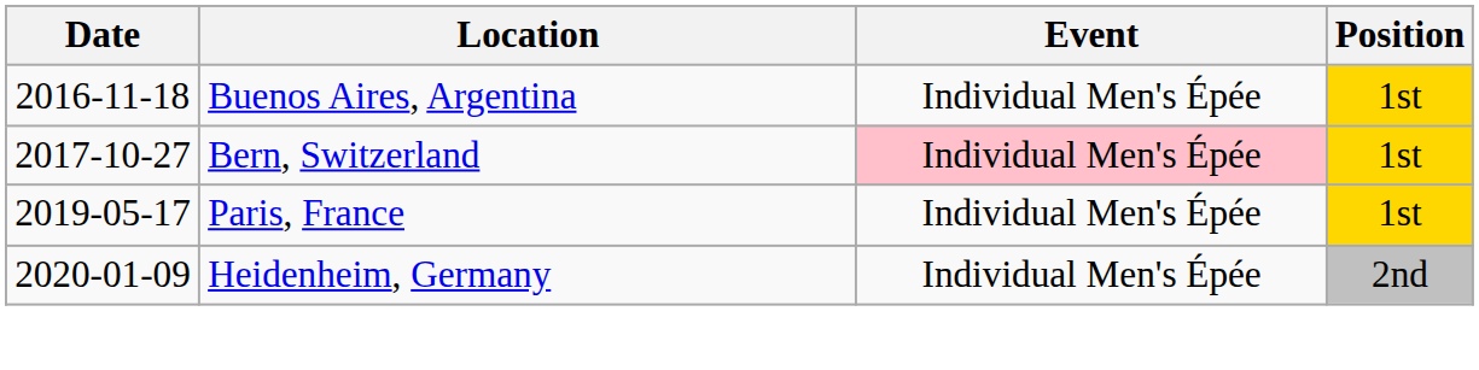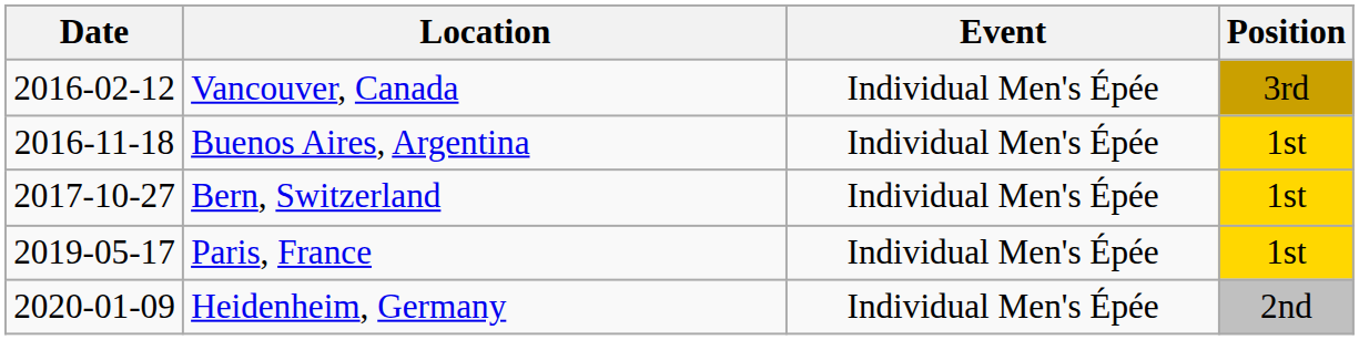 <table class="wikitable" style="text-align:center;">
 <tr>
 <th>Date</th>
 <th style="width:17em">Location</th>
 <th style="width:12em">Event</th>
 <th>Position</th>
+</tr>
+<tr>
+<td>2016-02-12</td>
+<td rowspan="1" align="left"> <a href='#'>Vancouver</a>, <a href='#'>Canada</a></td>
+<td>Individual Men's Épée</td>
+<td bgcolor="caramel">3rd</td>
 </tr>
 <tr>
 <td>2016-11-18</td>
 <td rowspan="1" align="left"> <a href='#'>Buenos Aires</a>, <a href='#'>Argentina</a></td>
 <td>Individual Men's Épée</td>
 <td bgcolor="gold">1st</td>
 </tr>
 <tr>
 <td>2017-10-27</td>
 <td rowspan="1" align="left"> <a href='#'>Bern</a>, <a href='#'>Switzerland</a></td>
-<td style="background: pink;">Individual Men's Épée</td>
+<td>Individual Men's Épée</td>
 <td bgcolor="gold">1st</td>
 </tr>
 <tr>
 <td>2019-05-17</td>
 <td rowspan="1" align="left"> <a href='#'>Paris</a>, <a href='#'>France</a></td>
 <td>Individual Men's Épée</td>
 <td bgcolor="gold">1st</td>
 </tr>
 <tr>
 <td>2020-01-09</td>
 <td rowspan="1" align="left"> <a href='#'>Heidenheim</a>, <a href='#'>Germany</a></td>
 <td>Individual Men's Épée</td>
 <td bgcolor="silver">2nd</td>
 </tr>
 </table>
